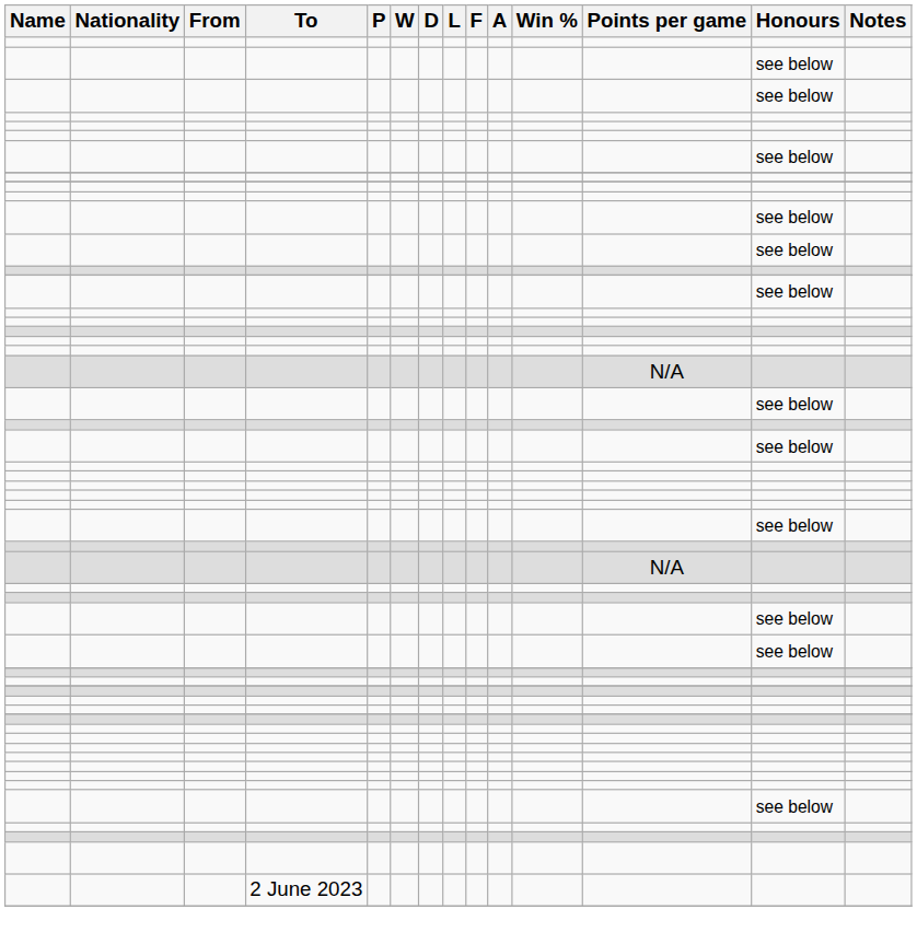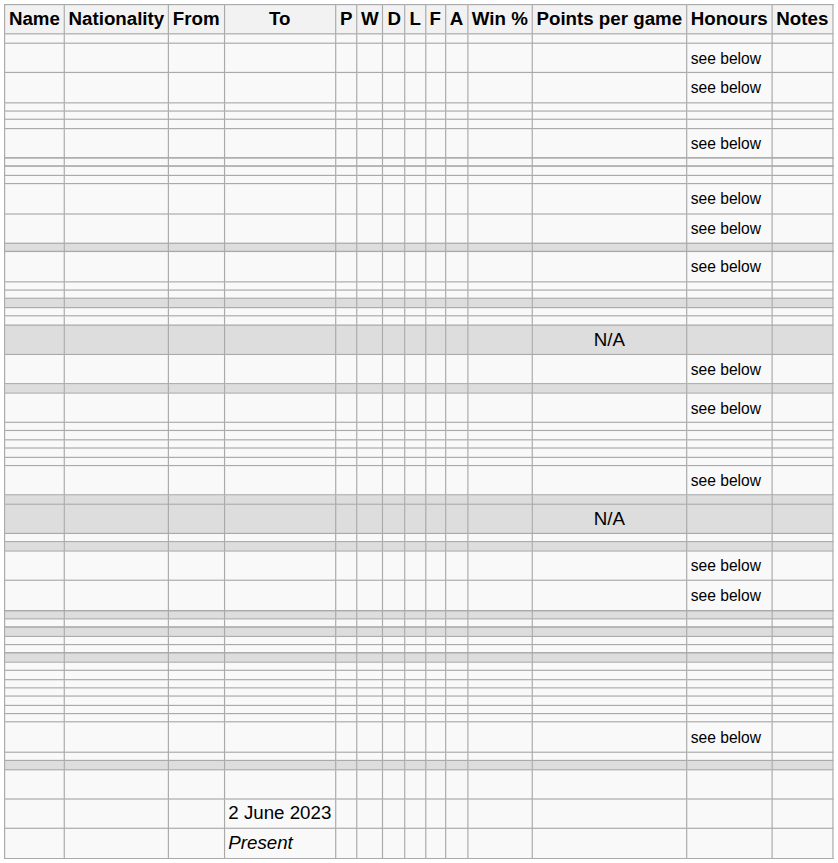 <table class="wikitable sortable" border="1">
 <tr>
 <th>Name</th>
 <th>Nationality</th>
 <th>From</th>
 <th>To</th>
 <th>P</th>
 <th>W</th>
 <th>D</th>
 <th>L</th>
 <th>F</th>
 <th>A</th>
 <th>Win %</th>
 <th>Points per game</th>
 <th class="unsortable">Honours</th>
 <th class="unsortable">Notes</th>
 </tr>
 <tr>
 <td align=left></td>
 <td></td>
 <td align=left></td>
 <td align=left></td>
 <td align=center></td>
 <td align=center></td>
 <td align=center></td>
 <td align=center></td>
 <td align=center></td>
 <td align=center></td>
 <td align="center"></td>
 <td align="center"></td>
 <td align=left></td>
 <td></td>
 </tr>
 <tr>
 <td align=left></td>
 <td></td>
 <td align=left></td>
 <td align=left></td>
 <td align=center></td>
 <td align=center></td>
 <td align=center></td>
 <td align=center></td>
 <td align=center></td>
 <td align=center></td>
 <td align="center"></td>
 <td align="center"></td>
 <td align=left><small>see below</small></td>
 <td></td>
 </tr>
 <tr>
 <td align=left></td>
 <td></td>
 <td align=left></td>
 <td align=left></td>
 <td align=center></td>
 <td align=center></td>
 <td align=center></td>
 <td align=center></td>
 <td align=center></td>
 <td align=center></td>
 <td align="center"></td>
 <td align="center"></td>
 <td align=left><small>see below</small></td>
 <td></td>
 </tr>
 <tr>
 <td align=left></td>
 <td></td>
 <td align=left></td>
 <td align=left></td>
 <td align=center></td>
 <td align=center></td>
 <td align=center></td>
 <td align=center></td>
 <td align=center></td>
 <td align=center></td>
 <td align="center"></td>
 <td align="center"></td>
 <td align=left></td>
 <td></td>
 </tr>
 <tr>
 <td align=left></td>
 <td></td>
 <td align=left></td>
 <td align=left></td>
 <td align=center></td>
 <td align=center></td>
 <td align=center></td>
 <td align=center></td>
 <td align=center></td>
 <td align=center></td>
 <td align="center"></td>
 <td align="center"></td>
 <td align=left></td>
 <td align=left></td>
 </tr>
 <tr>
 <td align=left></td>
 <td></td>
 <td align=left></td>
 <td align=left></td>
 <td align=center></td>
 <td align=center></td>
 <td align=center></td>
 <td align=center></td>
 <td align=center></td>
 <td align=center></td>
 <td align="center"></td>
 <td align="center"></td>
 <td align=left></td>
 <td></td>
 </tr>
 <tr>
 <td align=left></td>
 <td></td>
 <td align=left></td>
 <td align=left></td>
 <td align=center></td>
 <td align=center></td>
 <td align=center></td>
 <td align=center></td>
 <td align=center></td>
 <td align=center></td>
 <td align="center"></td>
 <td align="center"></td>
 <td align=left><small>see below</small></td>
 <td></td>
 </tr>
 <tr style="background:#DDDDDD">
 </tr>
 <tr>
 <td align=left></td>
 <td></td>
 <td align=left></td>
 <td align=left></td>
 <td align=center></td>
 <td align=center></td>
 <td align=center></td>
 <td align=center></td>
 <td align=center></td>
 <td align=center></td>
 <td align="center"></td>
 <td align="center"></td>
 <td align=left></td>
 <td></td>
 </tr>
 <tr>
 </tr>
 <tr>
 <td align=left></td>
 <td></td>
 <td align=left></td>
 <td align=left></td>
 <td align=center></td>
 <td align=center></td>
 <td align=center></td>
 <td align=center></td>
 <td align=center></td>
 <td align=center></td>
 <td align="center"></td>
 <td align="center"></td>
 <td align=left></td>
 <td></td>
 </tr>
 <tr>
 <td align=left></td>
 <td></td>
 <td align=left></td>
 <td align=left></td>
 <td align=center></td>
 <td align=center></td>
 <td align=center></td>
 <td align=center></td>
 <td align=center></td>
 <td align=center></td>
 <td align="center"></td>
 <td align="center"></td>
 <td align=left></td>
 <td></td>
 </tr>
 <tr>
 <td align=left></td>
 <td></td>
 <td align=left></td>
 <td align=left></td>
 <td align=center></td>
 <td align=center></td>
 <td align=center></td>
 <td align=center></td>
 <td align=center></td>
 <td align=center></td>
 <td align="center"></td>
 <td align="center"></td>
 <td align=left><small>see below</small></td>
 <td></td>
 </tr>
 <tr>
 <td align=left></td>
 <td></td>
 <td align=left></td>
 <td align=left></td>
 <td align=center></td>
 <td align=center></td>
 <td align=center></td>
 <td align=center></td>
 <td align=center></td>
 <td align=center></td>
 <td align="center"></td>
 <td align="center"></td>
 <td align=left><small>see below</small></td>
 <td></td>
 </tr>
 <tr style="background:#DDDDDD">
 <td align=left></td>
 <td></td>
 <td align=left></td>
 <td align=left></td>
 <td align=center></td>
 <td align=center></td>
 <td align=center></td>
 <td align=center></td>
 <td align=center></td>
 <td align=center></td>
 <td align="center"></td>
 <td align="center"></td>
 <td align=left></td>
 <td></td>
 </tr>
 <tr>
 </tr>
 <tr>
 <td align=left></td>
 <td></td>
 <td align=left></td>
 <td align=left></td>
 <td align=center></td>
 <td align=center></td>
 <td align=center></td>
 <td align=center></td>
 <td align=center></td>
 <td align=center></td>
 <td align="center"></td>
 <td align="center"></td>
 <td align=left><small>see below</small></td>
 <td></td>
 </tr>
 <tr>
 <td align=left></td>
 <td></td>
 <td align=left></td>
 <td align=left></td>
 <td align=center></td>
 <td align=center></td>
 <td align=center></td>
 <td align=center></td>
 <td align=center></td>
 <td align=center></td>
 <td align="center"></td>
 <td align="center"></td>
 <td align=left></td>
 <td></td>
 </tr>
 <tr>
 <td align=left></td>
 <td></td>
 <td align=left></td>
 <td align=left></td>
 <td align=center></td>
 <td align=center></td>
 <td align=center></td>
 <td align=center></td>
 <td align=center></td>
 <td align=center></td>
 <td align="center"></td>
 <td align="center"></td>
 <td align=left></td>
 <td></td>
 </tr>
 <tr style="background:#DDDDDD">
 <td align=left></td>
 <td></td>
 <td align=left></td>
 <td align=left></td>
 <td align=center></td>
 <td align=center></td>
 <td align=center></td>
 <td align=center></td>
 <td align=center></td>
 <td align=center></td>
 <td align="center"></td>
 <td align="center"></td>
 <td align=left></td>
 <td></td>
 </tr>
 <tr>
 <td align=left></td>
 <td></td>
 <td align=left></td>
 <td align=left></td>
 <td align=center></td>
 <td align=center></td>
 <td align=center></td>
 <td align=center></td>
 <td align=center></td>
 <td align=center></td>
 <td align="center"></td>
 <td align="center"></td>
 <td align=left></td>
 <td></td>
 </tr>
 <tr>
 <td align=left></td>
 <td></td>
 <td align=left></td>
 <td align=left></td>
 <td align=center></td>
 <td align=center></td>
 <td align=center></td>
 <td align=center></td>
 <td align=center></td>
 <td align=center></td>
 <td align="center"></td>
 <td align="center"></td>
 <td align=left></td>
 <td></td>
 </tr>
 <tr style="background:#DDDDDD">
 <td align=left></td>
 <td></td>
 <td align=left></td>
 <td align=left></td>
 <td align=center></td>
 <td align=center></td>
 <td align=center></td>
 <td align=center></td>
 <td align=center></td>
 <td align=center></td>
 <td align="center"></td>
 <td align="center">N/A</td>
 <td align=left></td>
 <td></td>
 </tr>
 <tr>
 <td align=left></td>
 <td></td>
 <td align=left></td>
 <td align=left></td>
 <td align=center></td>
 <td align=center></td>
 <td align=center></td>
 <td align=center></td>
 <td align=center></td>
 <td align=center></td>
 <td align="center"></td>
 <td align="center"></td>
 <td align=left><small>see below</small></td>
 <td></td>
 </tr>
 <tr style="background:#DDDDDD">
 <td align=left></td>
 <td></td>
 <td align=left></td>
 <td align=left></td>
 <td align=center></td>
 <td align=center></td>
 <td align=center></td>
 <td align=center></td>
 <td align=center></td>
 <td align=center></td>
 <td align="center"></td>
 <td align="center"></td>
 <td align=left></td>
 <td></td>
 </tr>
 <tr>
 <td align=left></td>
 <td></td>
 <td align=left></td>
 <td align=left></td>
 <td align=center></td>
 <td align=center></td>
 <td align=center></td>
 <td align=center></td>
 <td align=center></td>
 <td align=center></td>
 <td align="center"></td>
 <td align="center"></td>
 <td align=left><small>see below</small></td>
 <td></td>
 </tr>
 <tr>
 <td align=left></td>
 <td></td>
 <td align=left></td>
 <td align=left></td>
 <td align=center></td>
 <td align=center></td>
 <td align=center></td>
 <td align=center></td>
 <td align=center></td>
 <td align=center></td>
 <td align="center"></td>
 <td align="center"></td>
 <td align=left></td>
 <td></td>
 </tr>
 <tr>
 <td align=left></td>
 <td></td>
 <td align=left></td>
 <td align=left></td>
 <td align=center></td>
 <td align=center></td>
 <td align=center></td>
 <td align=center></td>
 <td align=center></td>
 <td align=center></td>
 <td align="center"></td>
 <td align="center"></td>
 <td align=left></td>
 <td></td>
 </tr>
 <tr>
 <td align=left></td>
 <td></td>
 <td align=left></td>
 <td align=left></td>
 <td align=center></td>
 <td align=center></td>
 <td align=center></td>
 <td align=center></td>
 <td align=center></td>
 <td align=center></td>
 <td align="center"></td>
 <td align="center"></td>
 <td align=left></td>
 <td></td>
 </tr>
 <tr>
 <td align=left></td>
 <td></td>
 <td align=left></td>
 <td align=left></td>
 <td align=center></td>
 <td align=center></td>
 <td align=center></td>
 <td align=center></td>
 <td align=center></td>
 <td align=center></td>
 <td align="center"></td>
 <td align="center"></td>
 <td align=left></td>
 <td></td>
 </tr>
 <tr>
 <td align=left></td>
 <td></td>
 <td align=left></td>
 <td align=left></td>
 <td align=center></td>
 <td align=center></td>
 <td align=center></td>
 <td align=center></td>
 <td align=center></td>
 <td align=center></td>
 <td align="center"></td>
 <td align="center"></td>
 <td align=left></td>
 <td></td>
 </tr>
 <tr>
 <td align=left></td>
 <td></td>
 <td align=left></td>
 <td align=left></td>
 <td align=center></td>
 <td align=center></td>
 <td align=center></td>
 <td align=center></td>
 <td align=center></td>
 <td align=center></td>
 <td align="center"></td>
 <td align="center"></td>
 <td align=left><small>see below</small></td>
 <td></td>
 </tr>
 <tr style="background:#DDDDDD">
 <td align=left></td>
 <td></td>
 <td align=left></td>
 <td align=left></td>
 <td align=center></td>
 <td align=center></td>
 <td align=center></td>
 <td align=center></td>
 <td align=center></td>
 <td align=center></td>
 <td align=center></td>
 <td align="center"></td>
 <td align=left></td>
 <td></td>
 </tr>
 <tr style="background:#DDDDDD">
 <td align=left></td>
 <td></td>
 <td align=left></td>
 <td align=left></td>
 <td align=center></td>
 <td align=center></td>
 <td align=center></td>
 <td align=center></td>
 <td align=center></td>
 <td align=center></td>
 <td align=center></td>
 <td align="center">N/A</td>
 <td align=left></td>
 <td></td>
 </tr>
 <tr>
 <td align=left></td>
 <td></td>
 <td align=left></td>
 <td align=left></td>
 <td align=center></td>
 <td align=center></td>
 <td align=center></td>
 <td align=center></td>
 <td align=center></td>
 <td align=center></td>
 <td align="center"></td>
 <td align="center"></td>
 <td align=left></td>
 <td></td>
 </tr>
 <tr style="background:#DDDDDD">
 <td align=left></td>
 <td></td>
 <td align=left></td>
 <td align=left></td>
 <td align=center></td>
 <td align=center></td>
 <td align=center></td>
 <td align=center></td>
 <td align=center></td>
 <td align=center></td>
 <td align=center></td>
 <td align="center"></td>
 <td align=center></td>
 <td align=center></td>
 </tr>
 <tr>
 <td align=left></td>
 <td></td>
 <td align=left></td>
 <td align=left></td>
 <td align=center></td>
 <td align=center></td>
 <td align=center></td>
 <td align=center></td>
 <td align=center></td>
 <td align=center></td>
 <td align="center"></td>
 <td align="center"></td>
 <td align=left><small>see below</small></td>
 <td></td>
 </tr>
 <tr>
 <td align=left></td>
 <td></td>
 <td align=left></td>
 <td align=left></td>
 <td align=center></td>
 <td align=center></td>
 <td align=center></td>
 <td align=center></td>
 <td align=center></td>
 <td align=center></td>
 <td align="center"></td>
 <td align="center"></td>
 <td align=left><small>see below</small></td>
 <td></td>
 </tr>
 <tr>
 </tr>
 <tr style="background:#DDDDDD">
 <td align=left></td>
 <td></td>
 <td align=left></td>
 <td align=left></td>
 <td align=center></td>
 <td align=center></td>
 <td align=center></td>
 <td align=center></td>
 <td align=center></td>
 <td align=center></td>
 <td align=center></td>
 <td align="center"></td>
 <td align=left></td>
 <td></td>
 </tr>
 <tr>
 <td align=left></td>
 <td></td>
 <td align=left></td>
 <td align=left></td>
 <td align=center></td>
 <td align=center></td>
 <td align=center></td>
 <td align=center></td>
 <td align=center></td>
 <td align=center></td>
 <td align=center></td>
 <td align=center></td>
 <td align=center></td>
 <td align=center></td>
 </tr>
 <tr>
 </tr>
 <tr style="background:#DDDDDD">
 <td align=left></td>
 <td></td>
 <td align=left></td>
 <td align=left></td>
 <td align=center></td>
 <td align=center></td>
 <td align=center></td>
 <td align=center></td>
 <td align=center></td>
 <td align=center></td>
 <td align=center></td>
 <td align="center"></td>
 <td align=center></td>
 <td align=center></td>
 </tr>
 <tr>
 <td align=left></td>
 <td></td>
 <td align=left></td>
 <td align=left></td>
 <td align=center></td>
 <td align=center></td>
 <td align=center></td>
 <td align=center></td>
 <td align="center"></td>
 <td align="center"></td>
 <td align="center"></td>
 <td align="center"></td>
 <td align=center></td>
 <td align=center></td>
 </tr>
 <tr>
 <td align=left></td>
 <td></td>
 <td align=left></td>
 <td align=left></td>
 <td align=center></td>
 <td align=center></td>
 <td align=center></td>
 <td align=center></td>
 <td align=center></td>
 <td align=center></td>
 <td align="center"></td>
 <td align="center"></td>
 <td align=center></td>
 <td align=center></td>
 </tr>
 <tr>
 </tr>
 <tr style="background:#DDDDDD">
 <td align=left></td>
 <td></td>
 <td align=left></td>
 <td align=left></td>
 <td align=center></td>
 <td align=center></td>
 <td align=center></td>
 <td align=center></td>
 <td align=center></td>
 <td align=center></td>
 <td align=center></td>
 <td align="center"></td>
 <td align=center></td>
 <td align=center></td>
 </tr>
 <tr>
 <td align=left></td>
 <td></td>
 <td align=left></td>
 <td align=left></td>
 <td align=center></td>
 <td align=center></td>
 <td align=center></td>
 <td align=center></td>
 <td align=center></td>
 <td align=center></td>
 <td align=center></td>
 <td align=center></td>
 <td align=center></td>
 <td align=center></td>
 </tr>
 <tr>
 <td align=left></td>
 <td></td>
 <td align=left></td>
 <td align=left></td>
 <td align=center></td>
 <td align=center></td>
 <td align=center></td>
 <td align=center></td>
 <td align=center></td>
 <td align=center></td>
 <td align=center></td>
 <td align=center></td>
 <td align=center></td>
 <td align=center></td>
 </tr>
 <tr>
 <td align=left></td>
 <td></td>
 <td align=left></td>
 <td align=left></td>
 <td align=center></td>
 <td align=center></td>
 <td align=center></td>
 <td align=center></td>
 <td align=center></td>
 <td align=center></td>
 <td align=center></td>
 <td align=center></td>
 <td align=center></td>
 <td align=center></td>
 </tr>
 <tr>
 <td align=left></td>
 <td></td>
 <td align=left></td>
 <td align=left></td>
 <td align=center></td>
 <td align=center></td>
 <td align=center></td>
 <td align=center></td>
 <td align=center></td>
 <td align=center></td>
 <td align=center></td>
 <td align=center></td>
 <td align=center></td>
 <td align=center></td>
 </tr>
 <tr>
 <td align=left></td>
 <td></td>
 <td align=left></td>
 <td align=left></td>
 <td align=center></td>
 <td align=center></td>
 <td align=center></td>
 <td align=center></td>
 <td align=center></td>
 <td align=center></td>
 <td align=center></td>
 <td align=center></td>
 <td align=center></td>
 <td align=center></td>
 </tr>
 <tr>
 <td align=left></td>
 <td></td>
 <td align=left></td>
 <td align=left></td>
 <td align=center></td>
 <td align=center></td>
 <td align=center></td>
 <td align=center></td>
 <td align=center></td>
 <td align=center></td>
 <td align=center></td>
 <td align=center></td>
 <td align=center></td>
 <td></td>
 </tr>
 <tr>
 <td align=left></td>
 <td></td>
 <td align=left></td>
 <td align=left></td>
 <td align=center></td>
 <td align=center></td>
 <td align=center></td>
 <td align=center></td>
 <td align=center></td>
 <td align=center></td>
 <td align=center></td>
 <td align=center></td>
 <td align=center></td>
 <td></td>
 </tr>
 <tr>
 <td align=left></td>
 <td></td>
 <td align=left></td>
 <td align=left></td>
 <td align=center></td>
 <td align=center></td>
 <td align=center></td>
 <td align=center></td>
 <td align=center></td>
 <td align=center></td>
 <td align=center></td>
 <td align=center></td>
 <td align=left><small>see below</small></td>
 <td align=center></td>
 </tr>
 <tr>
 <td align=left></td>
 <td></td>
 <td align=left></td>
 <td align=left></td>
 <td align=center></td>
 <td align=center></td>
 <td align=center></td>
 <td align=center></td>
 <td align=center></td>
 <td align=center></td>
 <td align=center></td>
 <td align=center></td>
 <td align=left></td>
 <td></td>
 </tr>
 <tr style="background:#DDDDDD">
 <td align=left></td>
 <td></td>
 <td align=left></td>
 <td align=left></td>
 <td align=center></td>
 <td align=center></td>
 <td align=center></td>
 <td align=center></td>
 <td align=center></td>
 <td align=center></td>
 <td align=center></td>
 <td align=center></td>
 <td align=center></td>
 <td align=center></td>
 </tr>
 <tr>
 <td align=left></td>
 <td></td>
 <td align=left></td>
 <td align=left><br></td>
 <td align=center></td>
 <td align=center></td>
 <td align=center></td>
 <td align=center></td>
 <td align=center></td>
 <td align=center></td>
 <td align=center></td>
 <td align=center></td>
 <td align=center></td>
 <td align=center></td>
 </tr>
 <tr>
 <td align=left></td>
 <td></td>
 <td align=left></td>
 <td>2 June 2023</td>
 <td align=center></td>
 <td align=center></td>
 <td align=center></td>
 <td align=center></td>
 <td align=center></td>
 <td align=center></td>
 <td align=center></td>
 <td align=center></td>
 <td align=center></td>
 <td align=center></td>
 </tr>
 <tr>
+<td align=left></td>
+<td></td>
+<td align=left></td>
+<td><em>Present</em></td>
+<td align=center></td>
+<td align=center></td>
+<td align=center></td>
+<td align=center></td>
+<td align=center></td>
+<td align=center></td>
+<td align=center></td>
+<td align=center></td>
+<td align=center></td>
+<td align=center></td>
+</tr>
+<tr>
 </tr>
 </table>
